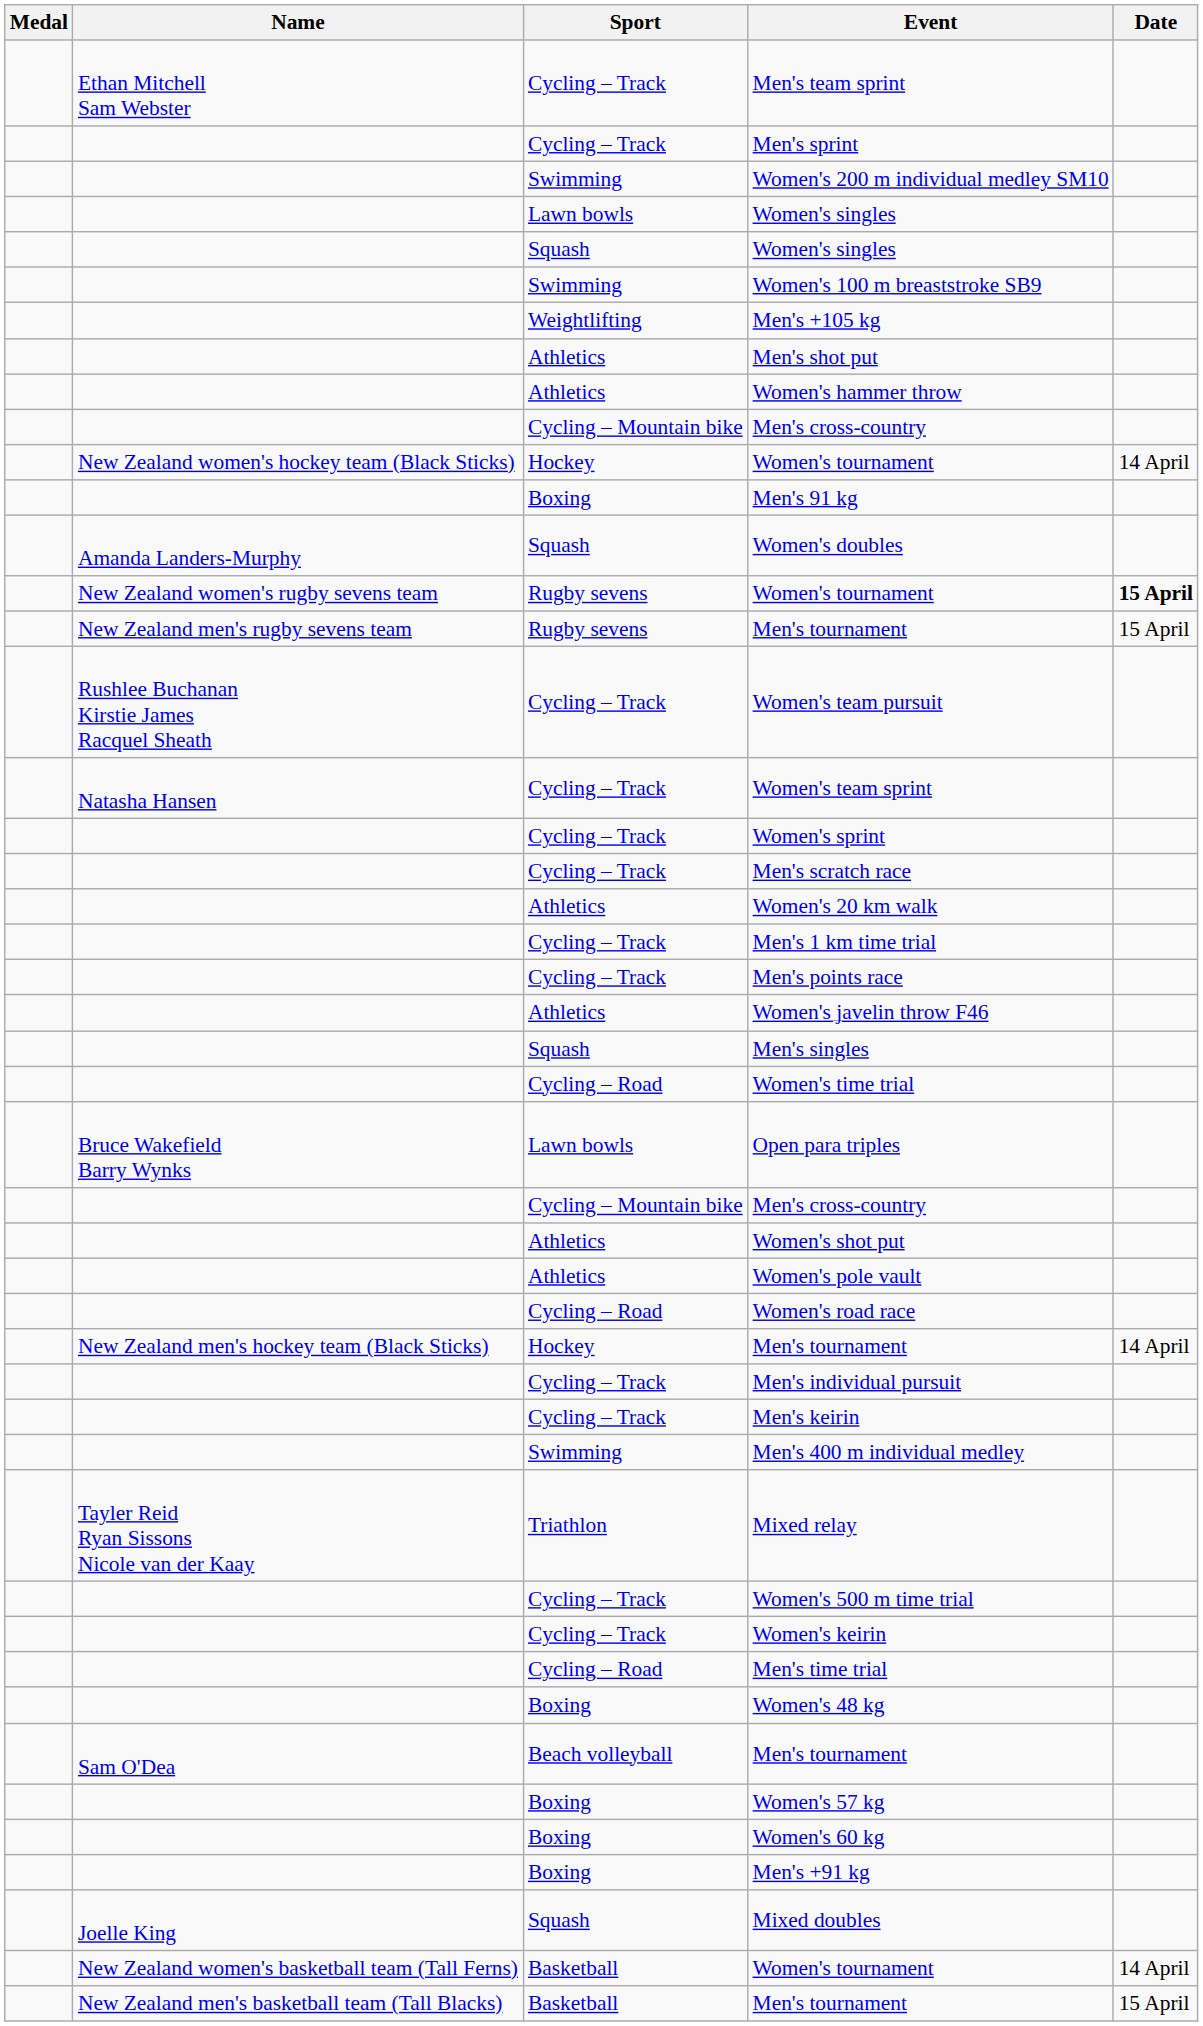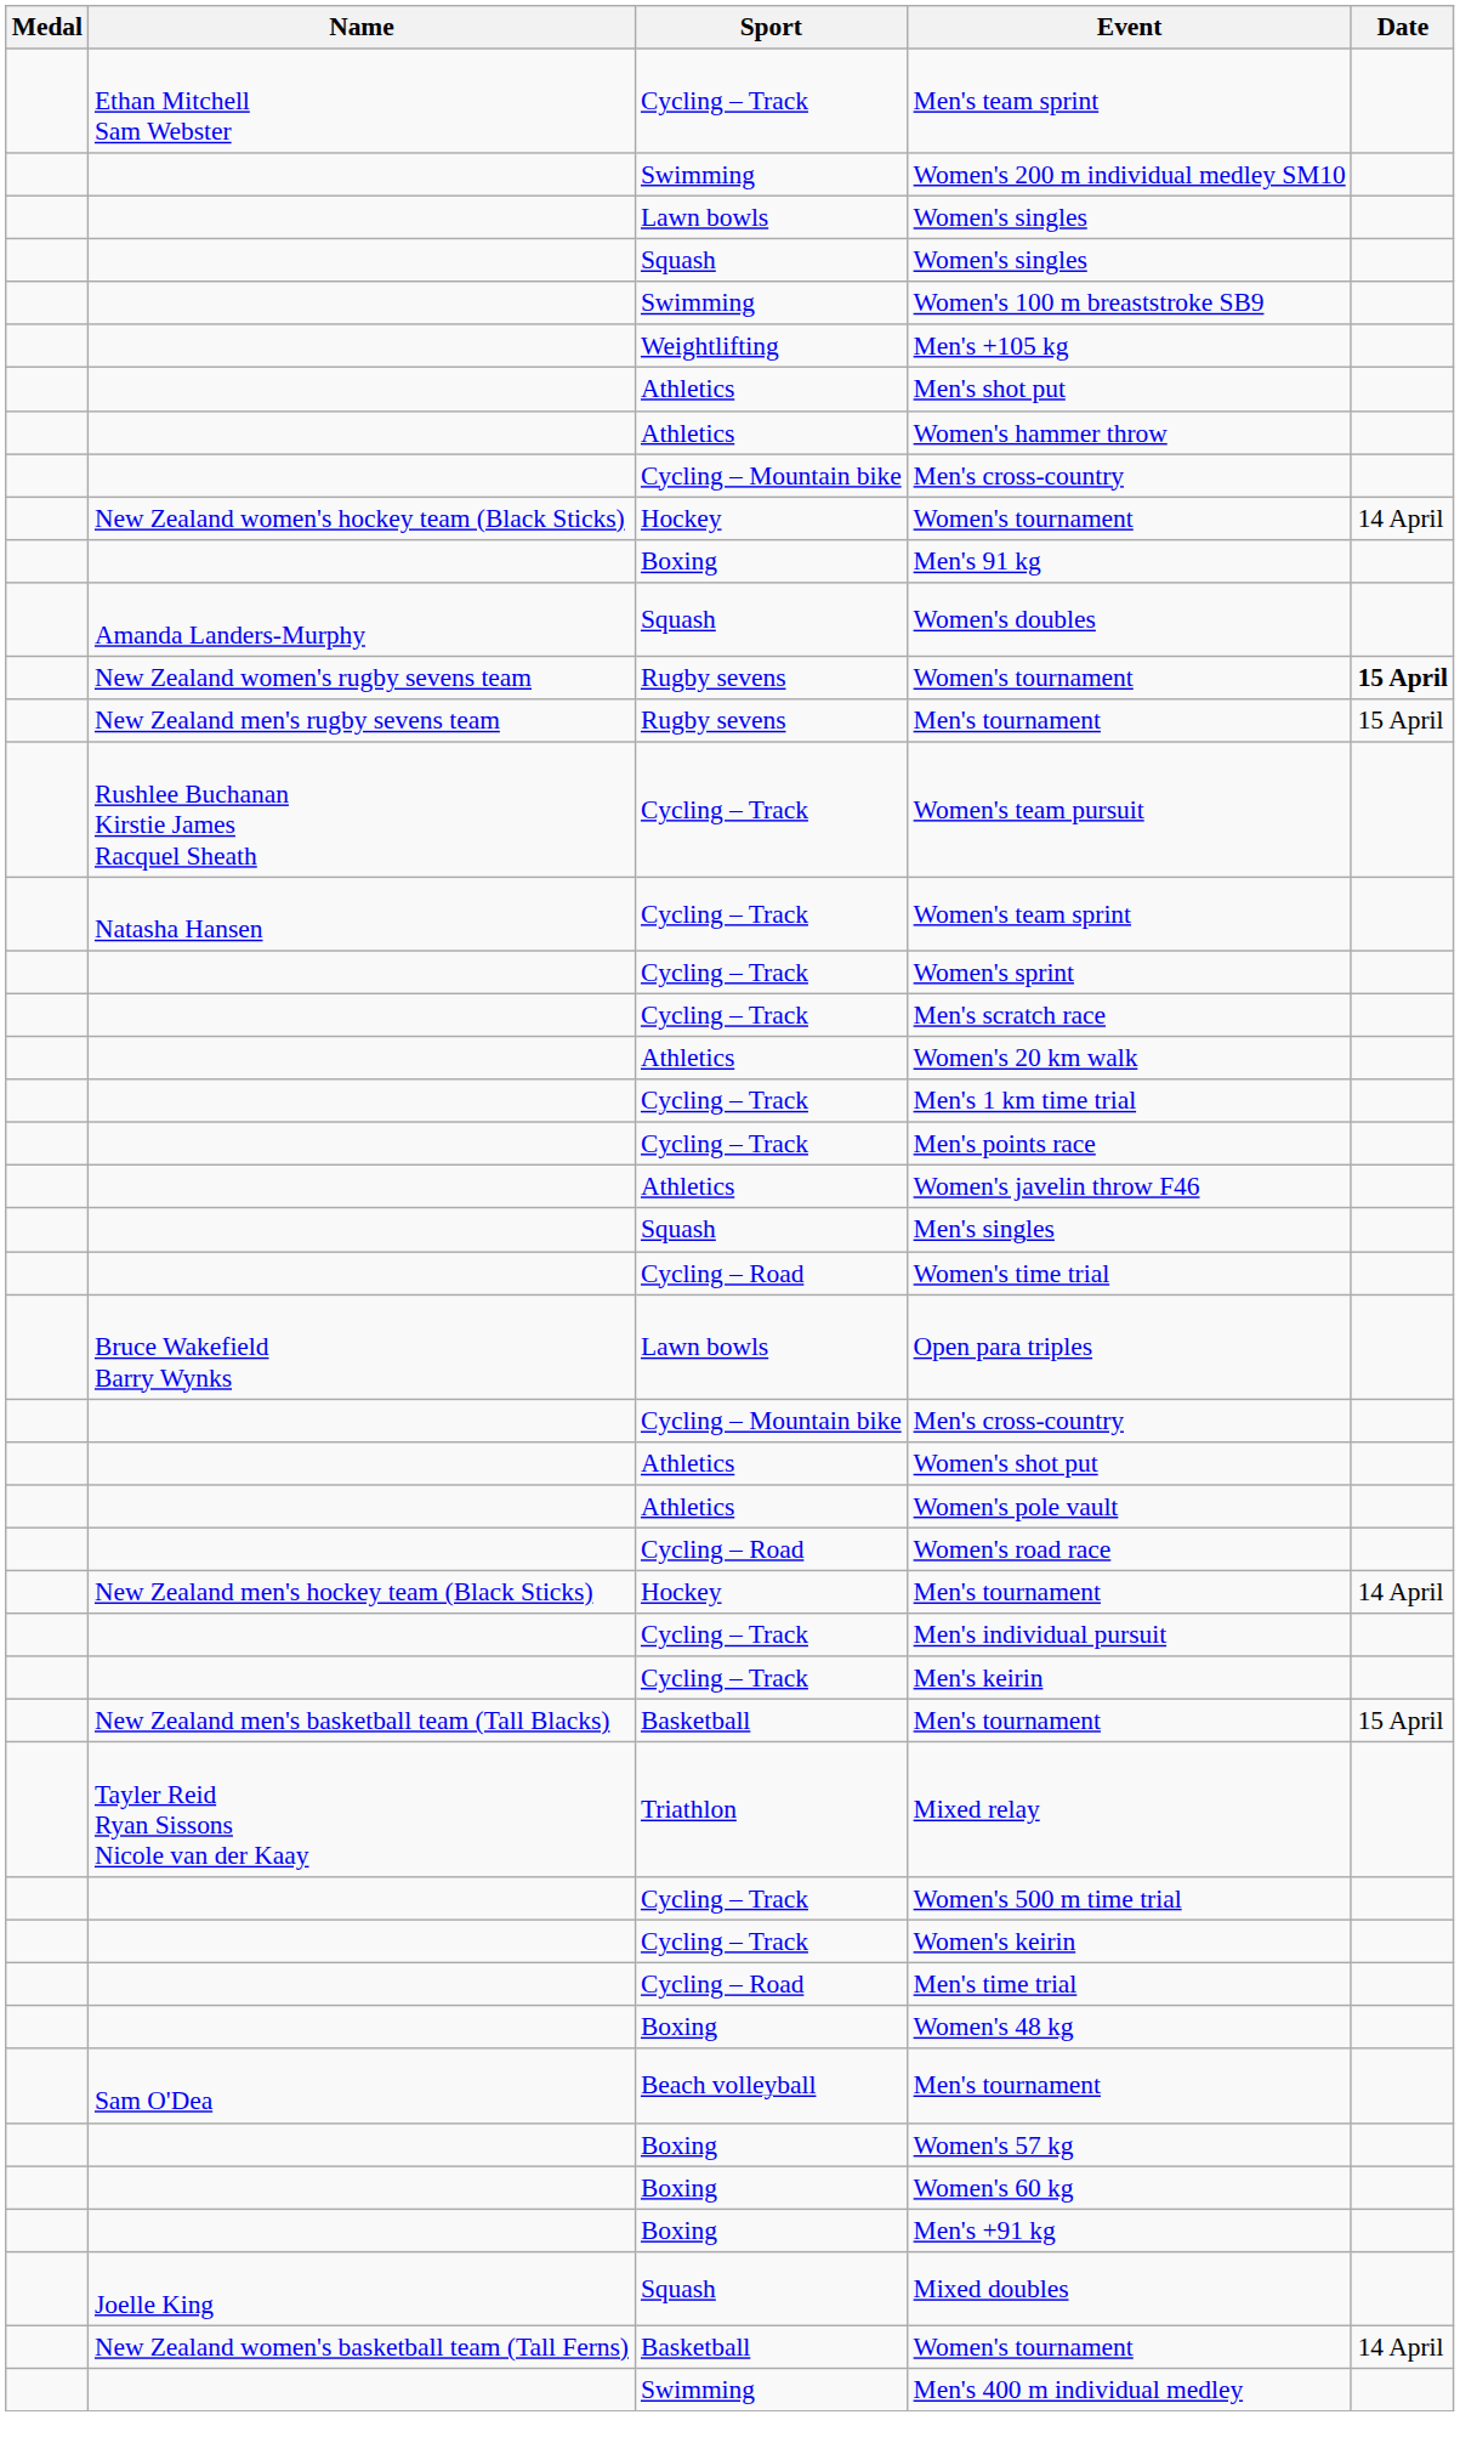 <table class="wikitable sortable" style="font-size: 95%;">
 <tr>
 <th>Medal</th>
 <th>Name</th>
 <th>Sport</th>
 <th>Event</th>
 <th>Date</th>
 </tr>
 <tr>
 <td></td>
 <td><br><a href='#'>Ethan Mitchell</a><br><a href='#'>Sam Webster</a></td>
 <td><a href='#'>Cycling – Track</a></td>
 <td><a href='#'>Men's team sprint</a></td>
-<td></td>
-</tr>
-<tr>
-<td></td>
-<td></td>
-<td><a href='#'>Cycling – Track</a></td>
-<td><a href='#'>Men's sprint</a></td>
 <td></td>
 </tr>
 <tr>
 <td></td>
 <td></td>
 <td><a href='#'>Swimming</a></td>
 <td><a href='#'>Women's 200 m individual medley SM10</a></td>
 <td></td>
 </tr>
 <tr>
 <td></td>
 <td></td>
 <td><a href='#'>Lawn bowls</a></td>
 <td><a href='#'>Women's singles</a></td>
 <td></td>
 </tr>
 <tr>
 <td></td>
 <td></td>
 <td><a href='#'>Squash</a></td>
 <td><a href='#'>Women's singles</a></td>
 <td></td>
 </tr>
 <tr>
 <td></td>
 <td></td>
 <td><a href='#'>Swimming</a></td>
 <td><a href='#'>Women's 100 m breaststroke SB9</a></td>
 <td></td>
 </tr>
 <tr>
 <td></td>
 <td></td>
 <td><a href='#'>Weightlifting</a></td>
 <td><a href='#'>Men's +105 kg</a></td>
 <td></td>
 </tr>
 <tr>
 <td></td>
 <td></td>
 <td><a href='#'>Athletics</a></td>
 <td><a href='#'>Men's shot put</a></td>
 <td></td>
 </tr>
 <tr>
 <td></td>
 <td></td>
 <td><a href='#'>Athletics</a></td>
 <td><a href='#'>Women's hammer throw</a></td>
 <td></td>
 </tr>
 <tr>
 <td></td>
 <td></td>
 <td><a href='#'>Cycling – Mountain bike</a></td>
 <td><a href='#'>Men's cross-country</a></td>
 <td></td>
 </tr>
 <tr>
 <td></td>
 <td><a href='#'>New Zealand women's hockey team (Black Sticks)</a><br></td>
 <td><a href='#'>Hockey</a></td>
 <td><a href='#'>Women's tournament</a></td>
 <td>14 April</td>
 </tr>
 <tr>
 <td></td>
 <td></td>
 <td><a href='#'>Boxing</a></td>
 <td><a href='#'>Men's 91 kg</a></td>
 <td></td>
 </tr>
 <tr>
 <td></td>
 <td><br><a href='#'>Amanda Landers-Murphy</a></td>
 <td><a href='#'>Squash</a></td>
 <td><a href='#'>Women's doubles</a></td>
 <td></td>
 </tr>
 <tr>
 <td></td>
 <td><a href='#'>New Zealand women's rugby sevens team</a><br></td>
 <td><a href='#'>Rugby sevens</a></td>
 <td><a href='#'>Women's tournament</a></td>
 <td><strong>15 April</strong></td>
 </tr>
 <tr>
 <td></td>
 <td><a href='#'>New Zealand men's rugby sevens team</a><br></td>
 <td><a href='#'>Rugby sevens</a></td>
 <td><a href='#'>Men's tournament</a></td>
 <td>15 April</td>
 </tr>
 <tr>
 <td></td>
 <td><br><a href='#'>Rushlee Buchanan</a><br><a href='#'>Kirstie James</a><br><a href='#'>Racquel Sheath</a></td>
 <td><a href='#'>Cycling – Track</a></td>
 <td><a href='#'>Women's team pursuit</a></td>
 <td></td>
 </tr>
 <tr>
 <td></td>
 <td><br><a href='#'>Natasha Hansen</a></td>
 <td><a href='#'>Cycling – Track</a></td>
 <td><a href='#'>Women's team sprint</a></td>
 <td></td>
 </tr>
 <tr>
 <td></td>
 <td></td>
 <td><a href='#'>Cycling – Track</a></td>
 <td><a href='#'>Women's sprint</a></td>
 <td></td>
 </tr>
 <tr>
 <td></td>
 <td></td>
 <td><a href='#'>Cycling – Track</a></td>
 <td><a href='#'>Men's scratch race</a></td>
 <td></td>
 </tr>
 <tr>
 <td></td>
 <td></td>
 <td><a href='#'>Athletics</a></td>
 <td><a href='#'>Women's 20 km walk</a></td>
 <td></td>
 </tr>
 <tr>
 <td></td>
 <td></td>
 <td><a href='#'>Cycling – Track</a></td>
 <td><a href='#'>Men's 1 km time trial</a></td>
 <td></td>
 </tr>
 <tr>
 <td></td>
 <td></td>
 <td><a href='#'>Cycling – Track</a></td>
 <td><a href='#'>Men's points race</a></td>
 <td></td>
 </tr>
 <tr>
 <td></td>
 <td></td>
 <td><a href='#'>Athletics</a></td>
 <td><a href='#'>Women's javelin throw F46</a></td>
 <td></td>
 </tr>
 <tr>
 <td></td>
 <td></td>
 <td><a href='#'>Squash</a></td>
 <td><a href='#'>Men's singles</a></td>
 <td></td>
 </tr>
 <tr>
 <td></td>
 <td></td>
 <td><a href='#'>Cycling – Road</a></td>
 <td><a href='#'>Women's time trial</a></td>
 <td></td>
 </tr>
 <tr>
 <td></td>
 <td><br><a href='#'>Bruce Wakefield</a><br><a href='#'>Barry Wynks</a></td>
 <td><a href='#'>Lawn bowls</a></td>
 <td><a href='#'>Open para triples</a></td>
 <td></td>
 </tr>
 <tr>
 <td></td>
 <td></td>
 <td><a href='#'>Cycling – Mountain bike</a></td>
 <td><a href='#'>Men's cross-country</a></td>
 <td></td>
 </tr>
 <tr>
 <td></td>
 <td></td>
 <td><a href='#'>Athletics</a></td>
 <td><a href='#'>Women's shot put</a></td>
 <td></td>
 </tr>
 <tr>
 <td></td>
 <td></td>
 <td><a href='#'>Athletics</a></td>
 <td><a href='#'>Women's pole vault</a></td>
 <td></td>
 </tr>
 <tr>
 <td></td>
 <td></td>
 <td><a href='#'>Cycling – Road</a></td>
 <td><a href='#'>Women's road race</a></td>
 <td></td>
 </tr>
 <tr>
 <td></td>
 <td><a href='#'>New Zealand men's hockey team (Black Sticks)</a><br></td>
 <td><a href='#'>Hockey</a></td>
 <td><a href='#'>Men's tournament</a></td>
 <td>14 April</td>
 </tr>
 <tr>
 <td></td>
 <td></td>
 <td><a href='#'>Cycling – Track</a></td>
 <td><a href='#'>Men's individual pursuit</a></td>
 <td></td>
 </tr>
 <tr>
 <td></td>
 <td></td>
 <td><a href='#'>Cycling – Track</a></td>
 <td><a href='#'>Men's keirin</a></td>
 <td></td>
 </tr>
 <tr>
 <td></td>
-<td></td>
-<td><a href='#'>Swimming</a></td>
-<td><a href='#'>Men's 400 m individual medley</a></td>
-<td></td>
+<td><a href='#'>New Zealand men's basketball team (Tall Blacks)</a><br></td>
+<td><a href='#'>Basketball</a></td>
+<td><a href='#'>Men's tournament</a></td>
+<td>15 April</td>
 </tr>
 <tr>
 <td></td>
 <td><br><a href='#'>Tayler Reid</a><br><a href='#'>Ryan Sissons</a><br><a href='#'>Nicole van der Kaay</a></td>
 <td><a href='#'>Triathlon</a></td>
 <td><a href='#'>Mixed relay</a></td>
 <td></td>
 </tr>
 <tr>
 <td></td>
 <td></td>
 <td><a href='#'>Cycling – Track</a></td>
 <td><a href='#'>Women's 500 m time trial</a></td>
 <td></td>
 </tr>
 <tr>
 <td></td>
 <td></td>
 <td><a href='#'>Cycling – Track</a></td>
 <td><a href='#'>Women's keirin</a></td>
 <td></td>
 </tr>
 <tr>
 <td></td>
 <td></td>
 <td><a href='#'>Cycling – Road</a></td>
 <td><a href='#'>Men's time trial</a></td>
 <td></td>
 </tr>
 <tr>
 <td></td>
 <td></td>
 <td><a href='#'>Boxing</a></td>
 <td><a href='#'>Women's 48 kg</a></td>
 <td></td>
 </tr>
 <tr>
 <td></td>
 <td><br><a href='#'>Sam O'Dea</a></td>
 <td><a href='#'>Beach volleyball</a></td>
 <td><a href='#'>Men's tournament</a></td>
 <td></td>
 </tr>
 <tr>
 <td></td>
 <td></td>
 <td><a href='#'>Boxing</a></td>
 <td><a href='#'>Women's 57 kg</a></td>
 <td></td>
 </tr>
 <tr>
 <td></td>
 <td></td>
 <td><a href='#'>Boxing</a></td>
 <td><a href='#'>Women's 60 kg</a></td>
 <td></td>
 </tr>
 <tr>
 <td></td>
 <td></td>
 <td><a href='#'>Boxing</a></td>
 <td><a href='#'>Men's +91 kg</a></td>
 <td></td>
 </tr>
 <tr>
 <td></td>
 <td><br><a href='#'>Joelle King</a></td>
 <td><a href='#'>Squash</a></td>
 <td><a href='#'>Mixed doubles</a></td>
 <td></td>
 </tr>
 <tr>
 <td></td>
 <td><a href='#'>New Zealand women's basketball team (Tall Ferns)</a><br></td>
 <td><a href='#'>Basketball</a></td>
 <td><a href='#'>Women's tournament</a></td>
 <td>14 April</td>
 </tr>
 <tr>
 <td></td>
-<td><a href='#'>New Zealand men's basketball team (Tall Blacks)</a><br></td>
-<td><a href='#'>Basketball</a></td>
-<td><a href='#'>Men's tournament</a></td>
-<td>15 April</td>
+<td></td>
+<td><a href='#'>Swimming</a></td>
+<td><a href='#'>Men's 400 m individual medley</a></td>
+<td></td>
 </tr>
 </table>
